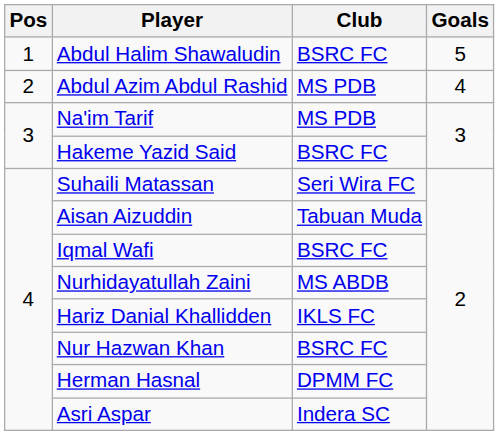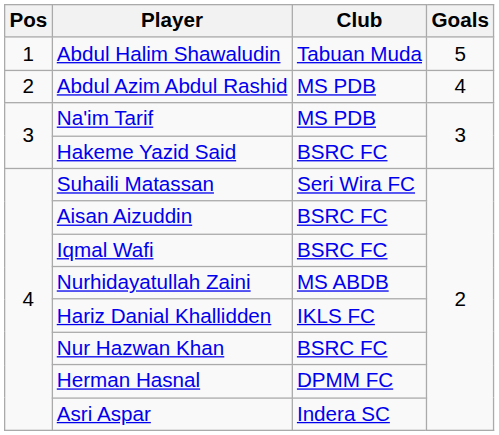 <table class="wikitable">
 <tr>
 <th>Pos</th>
 <th>Player</th>
 <th>Club</th>
 <th>Goals</th>
 </tr>
 <tr>
 <td align="center">1</td>
 <td> <a href='#'>Abdul Halim Shawaludin</a></td>
-<td><a href='#'>BSRC FC</a></td>
+<td><a href='#'>Tabuan Muda</a></td>
 <td align="center">5</td>
 </tr>
 <tr>
 <td align="center">2</td>
 <td> <a href='#'>Abdul Azim Abdul Rashid</a></td>
 <td><a href='#'>MS PDB</a></td>
 <td align="center">4</td>
 </tr>
 <tr>
 <td rowspan="2" align="center">3</td>
 <td> <a href='#'>Na'im Tarif</a></td>
 <td><a href='#'>MS PDB</a></td>
 <td rowspan="2" align="center">3</td>
 </tr>
 <tr>
 <td> <a href='#'>Hakeme Yazid Said</a></td>
 <td><a href='#'>BSRC FC</a></td>
 </tr>
 <tr>
 <td rowspan="8" align="center">4</td>
 <td> <a href='#'>Suhaili Matassan</a></td>
 <td><a href='#'>Seri Wira FC</a></td>
 <td rowspan="8" align="center">2</td>
 </tr>
 <tr>
 <td> <a href='#'>Aisan Aizuddin</a></td>
-<td><a href='#'>Tabuan Muda</a></td>
+<td><a href='#'>BSRC FC</a></td>
 </tr>
 <tr>
 <td> <a href='#'>Iqmal Wafi</a></td>
 <td><a href='#'>BSRC FC</a></td>
 </tr>
 <tr>
 <td> <a href='#'>Nurhidayatullah Zaini</a></td>
 <td><a href='#'>MS ABDB</a></td>
 </tr>
 <tr>
 <td> <a href='#'>Hariz Danial Khallidden</a></td>
 <td><a href='#'>IKLS FC</a></td>
 </tr>
 <tr>
 <td> <a href='#'>Nur Hazwan Khan</a></td>
 <td><a href='#'>BSRC FC</a></td>
 </tr>
 <tr>
 <td> <a href='#'>Herman Hasnal</a></td>
 <td><a href='#'>DPMM FC</a></td>
 </tr>
 <tr>
 <td> <a href='#'>Asri Aspar</a></td>
 <td><a href='#'>Indera SC</a></td>
 </tr>
 </table>
